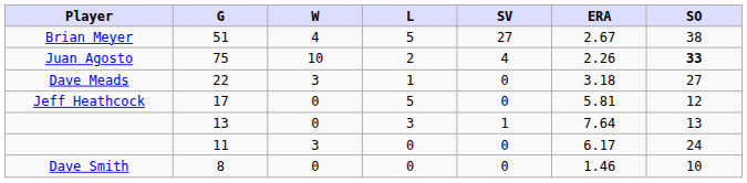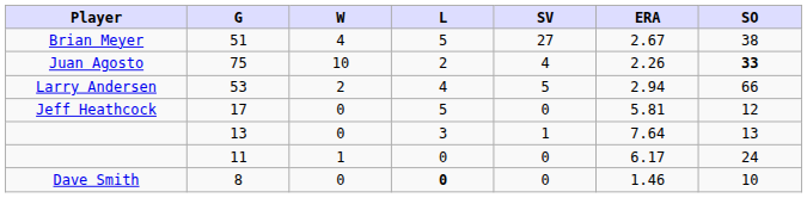 <table class="wikitable sortable">
 <tr>
 <th style="background:#ddf; width:16%;">Player</th>
 <th style="background:#ddf; width:9%;">G</th>
 <th style="background:#ddf; width:9%;">W</th>
 <th style="background:#ddf; width:9%;">L</th>
 <th style="background:#ddf; width:9%;">SV</th>
 <th style="background:#ddf; width:9%;">ERA</th>
 <th style="background:#ddf; width:9%;">SO</th>
 </tr>
 <tr style="text-align:center;">
 <td><a href='#'>Brian Meyer</a></td>
 <td>51</td>
 <td>4</td>
 <td>5</td>
 <td>27</td>
 <td>2.67</td>
 <td>38</td>
 </tr>
 <tr align=center>
 <td><a href='#'>Juan Agosto</a></td>
 <td>75</td>
 <td>10</td>
 <td>2</td>
 <td>4</td>
 <td>2.26</td>
 <td><strong>33</strong></td>
 </tr>
 <tr align=center>
-<td><a href='#'>Dave Meads</a></td>
-<td>22</td>
-<td>3</td>
-<td>1</td>
-<td>0</td>
-<td>3.18</td>
-<td>27</td>
+<td><a href='#'>Larry Andersen</a></td>
+<td>53</td>
+<td>2</td>
+<td>4</td>
+<td>5</td>
+<td>2.94</td>
+<td>66</td>
 </tr>
 <tr align=center>
 <td><a href='#'>Jeff Heathcock</a></td>
 <td>17</td>
 <td>0</td>
 <td>5</td>
 <td>0</td>
 <td>5.81</td>
 <td>12</td>
 </tr>
 <tr align=center>
 <td></td>
 <td>13</td>
 <td>0</td>
 <td>3</td>
 <td>1</td>
 <td>7.64</td>
 <td>13</td>
 </tr>
 <tr style="text-align:center;">
 <td></td>
 <td>11</td>
-<td>3</td>
+<td>1</td>
 <td>0</td>
 <td>0</td>
 <td>6.17</td>
 <td>24</td>
 </tr>
 <tr align=center>
 <td><a href='#'>Dave Smith</a></td>
 <td>8</td>
 <td>0</td>
-<td>0</td>
+<td><strong>0</strong></td>
 <td>0</td>
 <td>1.46</td>
 <td>10</td>
 </tr>
 </table>
